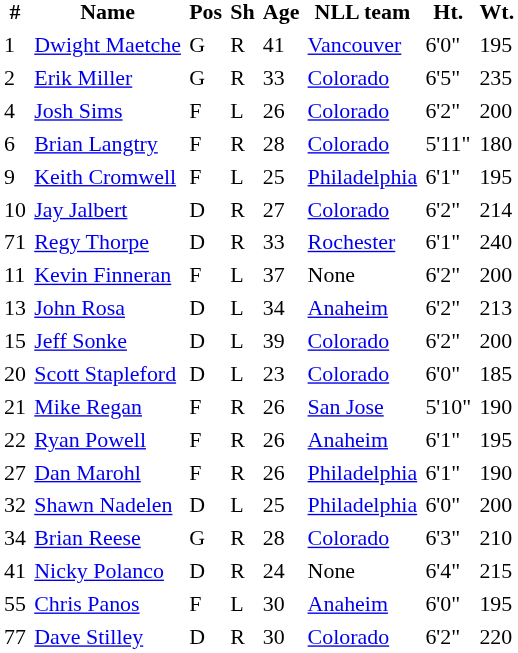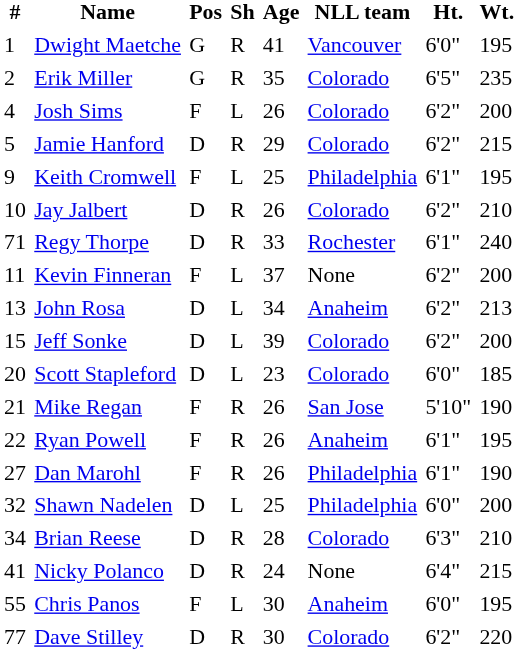 <table BORDER="0" CELLPADDING="3" CELLSPACING="0">
 <tr>
 <th>#</th>
 <th>Name</th>
 <th>Pos</th>
 <th>Sh</th>
 <th>Age</th>
 <th>NLL team</th>
 <th>Ht.</th>
 <th>Wt.</th>
 </tr>
 <tr>
 <td>1</td>
 <td><a href='#'>Dwight Maetche</a></td>
 <td>G</td>
 <td>R</td>
 <td>41</td>
 <td><a href='#'>Vancouver</a></td>
 <td>6'0"</td>
 <td>195</td>
 </tr>
 <tr>
 <td>2</td>
 <td><a href='#'>Erik Miller</a></td>
 <td>G</td>
 <td>R</td>
-<td>33</td>
+<td>35</td>
 <td><a href='#'>Colorado</a></td>
 <td>6'5"</td>
 <td>235</td>
 </tr>
 <tr>
 <td>4</td>
 <td><a href='#'>Josh Sims</a></td>
 <td>F</td>
 <td>L</td>
 <td>26</td>
 <td><a href='#'>Colorado</a></td>
 <td>6'2"</td>
 <td>200</td>
 </tr>
 <tr>
-<td>6</td>
-<td><a href='#'>Brian Langtry</a></td>
-<td>F</td>
+<td>5</td>
+<td><a href='#'>Jamie Hanford</a></td>
+<td>D</td>
 <td>R</td>
-<td>28</td>
+<td>29</td>
 <td><a href='#'>Colorado</a></td>
-<td>5'11"</td>
-<td>180</td>
+<td>6'2"</td>
+<td>215</td>
 </tr>
 <tr>
 <td>9</td>
 <td><a href='#'>Keith Cromwell</a></td>
 <td>F</td>
 <td>L</td>
 <td>25</td>
 <td><a href='#'>Philadelphia</a></td>
 <td>6'1"</td>
 <td>195</td>
 </tr>
 <tr>
 <td>10</td>
 <td><a href='#'>Jay Jalbert</a></td>
 <td>D</td>
 <td>R</td>
-<td>27</td>
+<td>26</td>
 <td><a href='#'>Colorado</a></td>
 <td>6'2"</td>
-<td>214</td>
+<td>210</td>
 </tr>
 <tr>
 <td>71</td>
 <td><a href='#'>Regy Thorpe</a></td>
 <td>D</td>
 <td>R</td>
 <td>33</td>
 <td><a href='#'>Rochester</a></td>
 <td>6'1"</td>
 <td>240</td>
 </tr>
 <tr>
 <td>11</td>
 <td><a href='#'>Kevin Finneran</a></td>
 <td>F</td>
 <td>L</td>
 <td>37</td>
 <td>None</td>
 <td>6'2"</td>
 <td>200</td>
 </tr>
 <tr>
 <td>13</td>
 <td><a href='#'>John Rosa</a></td>
 <td>D</td>
 <td>L</td>
 <td>34</td>
 <td><a href='#'>Anaheim</a></td>
 <td>6'2"</td>
 <td>213</td>
 </tr>
 <tr>
 <td>15</td>
 <td><a href='#'>Jeff Sonke</a></td>
 <td>D</td>
 <td>L</td>
 <td>39</td>
 <td><a href='#'>Colorado</a></td>
 <td>6'2"</td>
 <td>200</td>
 </tr>
 <tr>
 <td>20</td>
 <td><a href='#'>Scott Stapleford</a></td>
 <td>D</td>
 <td>L</td>
 <td>23</td>
 <td><a href='#'>Colorado</a></td>
 <td>6'0"</td>
 <td>185</td>
 </tr>
 <tr>
 <td>21</td>
 <td><a href='#'>Mike Regan</a></td>
 <td>F</td>
 <td>R</td>
 <td>26</td>
 <td><a href='#'>San Jose</a></td>
 <td>5'10"</td>
 <td>190</td>
 </tr>
 <tr>
 <td>22</td>
 <td><a href='#'>Ryan Powell</a></td>
 <td>F</td>
 <td>R</td>
 <td>26</td>
 <td><a href='#'>Anaheim</a></td>
 <td>6'1"</td>
 <td>195</td>
 </tr>
 <tr>
 <td>27</td>
 <td><a href='#'>Dan Marohl</a></td>
 <td>F</td>
 <td>R</td>
 <td>26</td>
 <td><a href='#'>Philadelphia</a></td>
 <td>6'1"</td>
 <td>190</td>
 </tr>
 <tr>
 <td>32</td>
 <td><a href='#'>Shawn Nadelen</a></td>
 <td>D</td>
 <td>L</td>
 <td>25</td>
 <td><a href='#'>Philadelphia</a></td>
 <td>6'0"</td>
 <td>200</td>
 </tr>
 <tr>
 <td>34</td>
 <td><a href='#'>Brian Reese</a></td>
-<td>G</td>
+<td>D</td>
 <td>R</td>
 <td>28</td>
 <td><a href='#'>Colorado</a></td>
 <td>6'3"</td>
 <td>210</td>
 </tr>
 <tr>
 <td>41</td>
 <td><a href='#'>Nicky Polanco</a></td>
 <td>D</td>
 <td>R</td>
 <td>24</td>
 <td>None</td>
 <td>6'4"</td>
 <td>215</td>
 </tr>
 <tr>
 <td>55</td>
 <td><a href='#'>Chris Panos</a></td>
 <td>F</td>
 <td>L</td>
 <td>30</td>
 <td><a href='#'>Anaheim</a></td>
 <td>6'0"</td>
 <td>195</td>
 </tr>
 <tr>
 <td>77</td>
 <td><a href='#'>Dave Stilley</a></td>
 <td>D</td>
 <td>R</td>
 <td>30</td>
 <td><a href='#'>Colorado</a></td>
 <td>6'2"</td>
 <td>220</td>
 </tr>
 <tr>
 </tr>
 </table>
